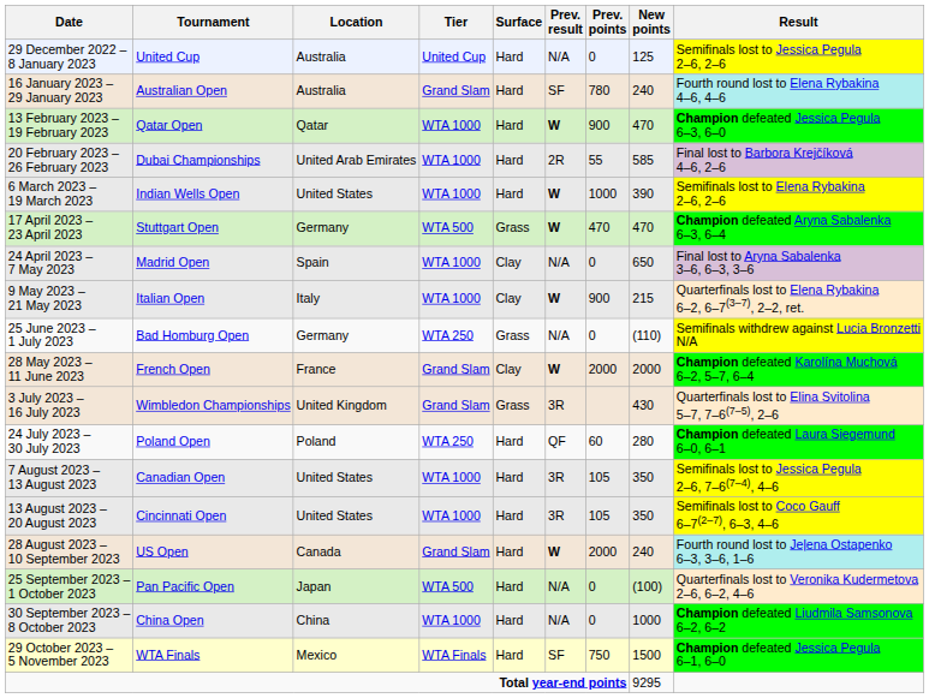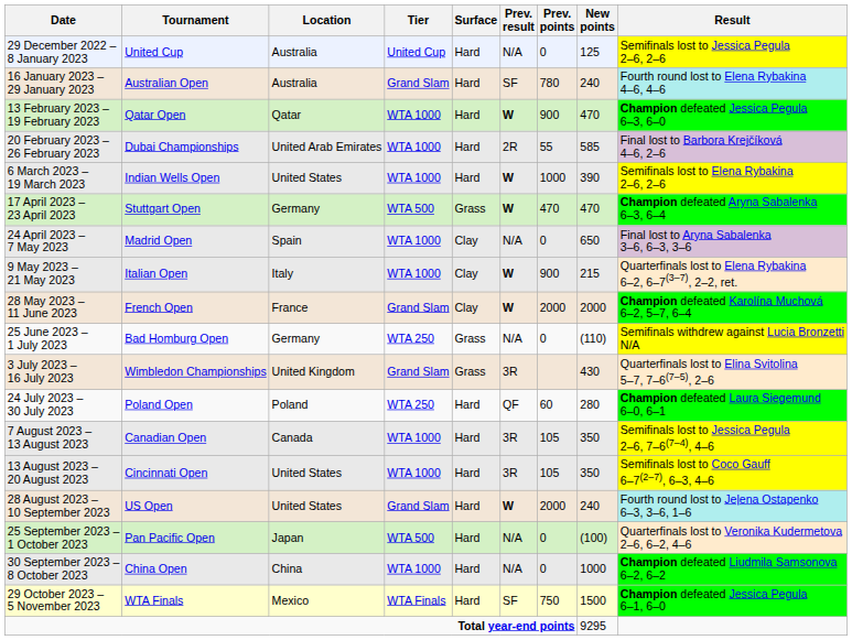 <table class="wikitable">
 <tr>
 <th>Date</th>
 <th>Tournament</th>
 <th>Location</th>
 <th>Tier</th>
 <th>Surface</th>
 <th>Prev.<br>result</th>
 <th>Prev.<br>points</th>
 <th>New<br>points</th>
 <th>Result</th>
 </tr>
 <tr style="background:#ecf2ff">
 <td>29 December 2022 –<br>8 January 2023</td>
 <td><a href='#'>United Cup</a></td>
 <td>Australia</td>
 <td><a href='#'>United Cup</a></td>
 <td>Hard</td>
 <td>N/A</td>
 <td>0</td>
 <td>125</td>
 <td style="background:yellow">Semifinals lost to  <a href='#'>Jessica Pegula</a><br>2–6, 2–6</td>
 </tr>
 <tr style="background:#f3e6d7">
 <td>16 January 2023 –<br>29 January 2023</td>
 <td><a href='#'>Australian Open</a></td>
 <td>Australia</td>
 <td><a href='#'>Grand Slam</a></td>
 <td>Hard</td>
 <td>SF</td>
 <td>780</td>
 <td>240</td>
 <td style="background:#afeeee">Fourth round lost to  <a href='#'>Elena Rybakina</a><br>4–6, 4–6</td>
 </tr>
 <tr style="background:#d4f1c5">
 <td>13 February 2023 –<br>19 February 2023</td>
 <td><a href='#'>Qatar Open</a></td>
 <td>Qatar</td>
 <td><a href='#'>WTA 1000</a></td>
 <td>Hard</td>
 <td><strong>W</strong></td>
 <td>900</td>
 <td>470</td>
 <td style="background:lime"><strong>Champion</strong> defeated  <a href='#'>Jessica Pegula</a><br>6–3, 6–0</td>
 </tr>
 <tr style="background:#e9e9e9">
 <td>20 February 2023 –<br>26 February 2023</td>
 <td><a href='#'>Dubai Championships</a></td>
 <td>United Arab Emirates</td>
 <td><a href='#'>WTA 1000</a></td>
 <td>Hard</td>
 <td>2R</td>
 <td>55</td>
 <td>585</td>
 <td style="background:thistle">Final lost to  <a href='#'>Barbora Krejčíková</a><br>4–6, 2–6</td>
 </tr>
 <tr style="background:#e9e9e9">
 <td>6 March 2023 –<br>19 March 2023</td>
 <td><a href='#'>Indian Wells Open</a></td>
 <td>United States</td>
 <td><a href='#'>WTA 1000</a></td>
 <td>Hard</td>
 <td><strong>W</strong></td>
 <td>1000</td>
 <td>390</td>
 <td style="background:yellow">Semifinals lost to  <a href='#'>Elena Rybakina</a><br>2–6, 2–6</td>
 </tr>
 <tr style="background:#d4f1c5">
 <td>17 April 2023 –<br>23 April 2023</td>
 <td><a href='#'>Stuttgart Open</a></td>
 <td>Germany</td>
 <td><a href='#'>WTA 500</a></td>
 <td>Grass</td>
 <td><strong>W</strong></td>
 <td>470</td>
 <td>470</td>
 <td style="background:lime"><strong>Champion</strong> defeated  <a href='#'>Aryna Sabalenka</a><br>6–3, 6–4</td>
 </tr>
 <tr style="background:#e9e9e9">
 <td>24 April 2023 –<br>7 May 2023</td>
 <td><a href='#'>Madrid Open</a></td>
 <td>Spain</td>
 <td><a href='#'>WTA 1000</a></td>
 <td>Clay</td>
 <td>N/A</td>
 <td>0</td>
 <td>650</td>
 <td style="background:thistle">Final lost to  <a href='#'>Aryna Sabalenka</a><br>3–6, 6–3, 3–6</td>
 </tr>
 <tr style="background:#e9e9e9">
 <td>9 May 2023 –<br>21 May 2023</td>
 <td><a href='#'>Italian Open</a></td>
 <td>Italy</td>
 <td><a href='#'>WTA 1000</a></td>
 <td>Clay</td>
 <td><strong>W</strong></td>
 <td>900</td>
 <td>215</td>
 <td style="background:#ffebcd">Quarterfinals lost to  <a href='#'>Elena Rybakina</a><br>6–2, 6–7<sup>(3–7)</sup>, 2–2, ret.</td>
 </tr>
+<tr style="background:#f3e6d7">
+<td>28 May 2023 –<br>11 June 2023</td>
+<td><a href='#'>French Open</a></td>
+<td>France</td>
+<td><a href='#'>Grand Slam</a></td>
+<td>Clay</td>
+<td><strong>W</strong></td>
+<td>2000</td>
+<td>2000</td>
+<td style="background:lime"><strong>Champion</strong> defeated  <a href='#'>Karolína Muchová</a><br>6–2, 5–7, 6–4</td>
+</tr>
 <tr>
 <td>25 June 2023 –<br>1 July 2023</td>
 <td><a href='#'>Bad Homburg Open</a></td>
 <td>Germany</td>
 <td><a href='#'>WTA 250</a></td>
 <td>Grass</td>
 <td>N/A</td>
 <td>0</td>
 <td>(110)</td>
 <td style="background:yellow">Semifinals withdrew against  <a href='#'>Lucia Bronzetti</a><br>N/A</td>
-</tr>
-<tr style="background:#f3e6d7">
-<td>28 May 2023 –<br>11 June 2023</td>
-<td><a href='#'>French Open</a></td>
-<td>France</td>
-<td><a href='#'>Grand Slam</a></td>
-<td>Clay</td>
-<td><strong>W</strong></td>
-<td>2000</td>
-<td>2000</td>
-<td style="background:lime"><strong>Champion</strong> defeated  <a href='#'>Karolína Muchová</a><br>6–2, 5–7, 6–4</td>
 </tr>
 <tr style="background:#f3e6d7">
 <td>3 July 2023 –<br>16 July 2023</td>
 <td><a href='#'>Wimbledon Championships</a></td>
 <td>United Kingdom</td>
 <td><a href='#'>Grand Slam</a></td>
 <td>Grass</td>
 <td>3R</td>
 <td></td>
 <td>430</td>
 <td style="background:#ffebcd">Quarterfinals lost to  <a href='#'>Elina Svitolina</a><br>5–7, 7–6<sup>(7–5)</sup>, 2–6</td>
 </tr>
 <tr>
 <td>24 July 2023 –<br>30 July 2023</td>
 <td><a href='#'>Poland Open</a></td>
 <td>Poland</td>
 <td><a href='#'>WTA 250</a></td>
 <td>Hard</td>
 <td>QF</td>
 <td>60</td>
 <td>280</td>
 <td style="background:lime"><strong>Champion</strong> defeated  <a href='#'>Laura Siegemund</a><br>6–0, 6–1</td>
 </tr>
 <tr style="background:#e9e9e9">
 <td>7 August 2023 –<br>13 August 2023</td>
 <td><a href='#'>Canadian Open</a></td>
-<td>United States</td>
+<td>Canada</td>
 <td><a href='#'>WTA 1000</a></td>
 <td>Hard</td>
 <td>3R</td>
 <td>105</td>
 <td>350</td>
 <td style="background:yellow">Semifinals lost to  <a href='#'>Jessica Pegula</a><br>2–6, 7–6<sup>(7–4)</sup>, 4–6</td>
 </tr>
 <tr style="background:#e9e9e9">
 <td>13 August 2023 –<br>20 August 2023</td>
 <td><a href='#'>Cincinnati Open</a></td>
 <td>United States</td>
 <td><a href='#'>WTA 1000</a></td>
 <td>Hard</td>
 <td>3R</td>
 <td>105</td>
 <td>350</td>
 <td style="background:yellow">Semifinals lost to  <a href='#'>Coco Gauff</a><br>6–7<sup>(2–7)</sup>, 6–3, 4–6</td>
 </tr>
 <tr style="background:#f3e6d7">
 <td>28 August 2023 –<br>10 September 2023</td>
 <td><a href='#'>US Open</a></td>
-<td>Canada</td>
+<td>United States</td>
 <td><a href='#'>Grand Slam</a></td>
 <td>Hard</td>
 <td><strong>W</strong></td>
 <td>2000</td>
 <td>240</td>
 <td style="background:#afeeee">Fourth round lost to  <a href='#'>Jeļena Ostapenko</a><br>6–3, 3–6, 1–6</td>
 </tr>
 <tr style="background:#d4f1c5">
 <td>25 September 2023 –<br>1 October 2023</td>
 <td><a href='#'>Pan Pacific Open</a></td>
 <td>Japan</td>
 <td><a href='#'>WTA 500</a></td>
 <td>Hard</td>
 <td>N/A</td>
 <td>0</td>
 <td>(100)</td>
 <td style="background:#ffebcd">Quarterfinals lost to  <a href='#'>Veronika Kudermetova</a><br>2–6, 6–2, 4–6</td>
 </tr>
 <tr style="background:#e9e9e9">
 <td>30 September 2023 –<br>8 October 2023</td>
 <td><a href='#'>China Open</a></td>
 <td>China</td>
 <td><a href='#'>WTA 1000</a></td>
 <td>Hard</td>
 <td>N/A</td>
 <td>0</td>
 <td>1000</td>
 <td style="background:lime"><strong>Champion</strong> defeated  <a href='#'>Liudmila Samsonova</a><br>6–2, 6–2</td>
 </tr>
 <tr style="background:#ffffcc">
 <td>29 October 2023 –<br>5 November 2023</td>
 <td><a href='#'>WTA Finals</a></td>
 <td>Mexico</td>
 <td><a href='#'>WTA Finals</a></td>
 <td>Hard</td>
 <td>SF</td>
 <td>750</td>
 <td>1500</td>
 <td style="background:lime"><strong>Champion</strong> defeated  <a href='#'>Jessica Pegula</a><br>6–1, 6–0</td>
 </tr>
 <tr>
 <td colspan="7" style="text-align:right"><strong>Total <a href='#'>year-end points</a></strong></td>
 <td>9295</td>
 <td></td>
 </tr>
 </table>
